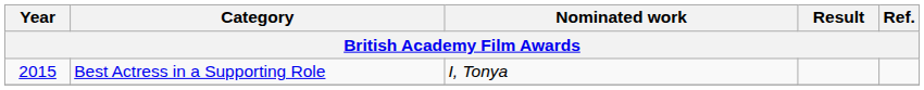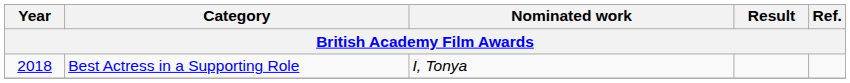 <table class=wikitable>
 <tr>
 <th scope="col" style="width:4em;">Year</th>
 <th scope="col" style="width:30em;">Category</th>
 <th scope="col" style="width:28em;">Nominated work</th>
 <th scope="col" style="width:5em;">Result</th>
 <th>Ref.</th>
 </tr>
 <tr>
 <th colspan=5><a href='#'>British Academy Film Awards</a></th>
 </tr>
 <tr>
-<td style="text-align:center;"><a href='#'>2015</a></td>
+<td style="text-align:center;"><a href='#'>2018</a></td>
 <td><a href='#'>Best Actress in a Supporting Role</a></td>
 <td><em>I, Tonya</em></td>
 <td></td>
 <td style="text-align:center;"></td>
 </tr>
 <tr>
 </tr>
 </table>
